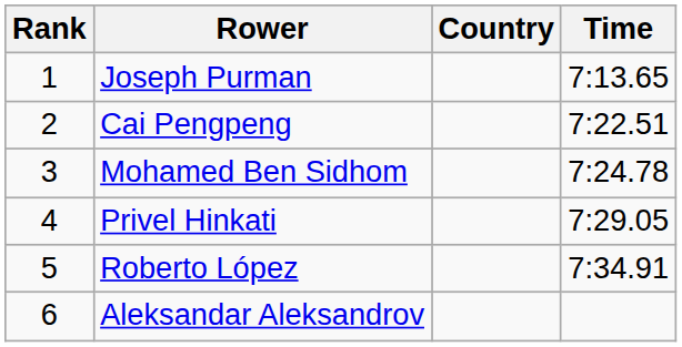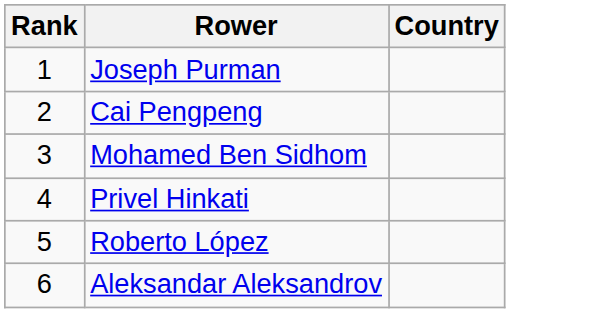 <table class="wikitable" style="text-align:center">
 <tr>
 <th>Rank</th>
 <th>Rower</th>
 <th>Country</th>
-<th>Time</th>
 </tr>
 <tr>
 <td>1</td>
 <td align="left"><a href='#'>Joseph Purman</a></td>
 <td align="left"></td>
-<td>7:13.65</td>
 </tr>
 <tr>
 <td>2</td>
 <td align="left"><a href='#'>Cai Pengpeng</a></td>
 <td align="left"></td>
-<td>7:22.51</td>
 </tr>
 <tr>
 <td>3</td>
 <td align="left"><a href='#'>Mohamed Ben Sidhom</a></td>
 <td align="left"></td>
-<td>7:24.78</td>
 </tr>
 <tr>
 <td>4</td>
 <td align="left"><a href='#'>Privel Hinkati</a></td>
 <td align="left"></td>
-<td>7:29.05</td>
 </tr>
 <tr>
 <td>5</td>
 <td align="left"><a href='#'>Roberto López</a></td>
 <td align="left"></td>
-<td>7:34.91</td>
 </tr>
 <tr>
 <td>6</td>
 <td align="left"><a href='#'>Aleksandar Aleksandrov</a></td>
 <td align="left"></td>
-<td></td>
 </tr>
 </table>
